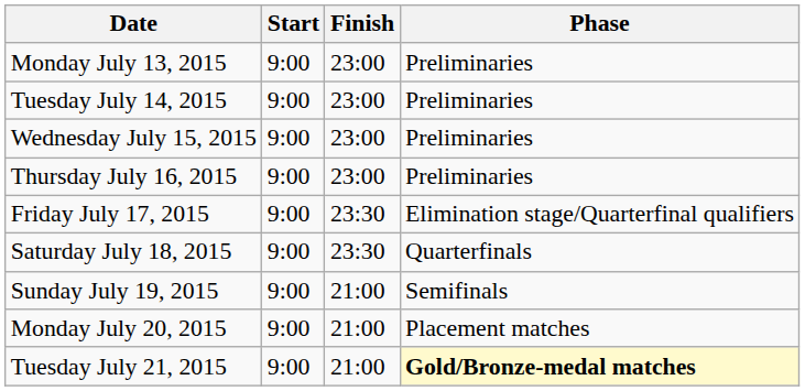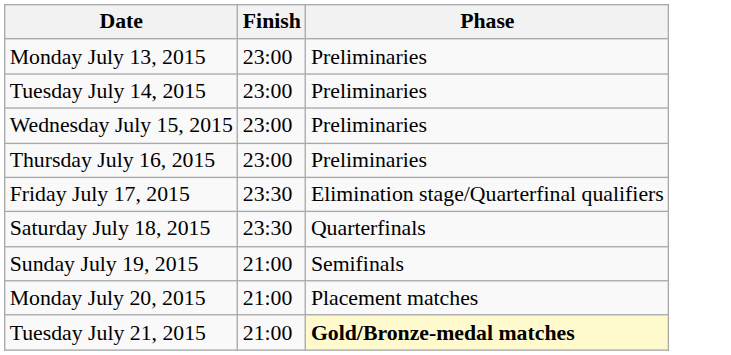 <table class=wikitable>
 <tr>
 <th>Date</th>
-<th>Start</th>
 <th>Finish</th>
 <th>Phase</th>
 </tr>
 <tr>
 <td>Monday July 13, 2015</td>
-<td>9:00</td>
 <td>23:00</td>
 <td>Preliminaries</td>
 </tr>
 <tr>
 <td>Tuesday July 14, 2015</td>
-<td>9:00</td>
 <td>23:00</td>
 <td>Preliminaries</td>
 </tr>
 <tr>
 <td>Wednesday July 15, 2015</td>
-<td>9:00</td>
 <td>23:00</td>
 <td>Preliminaries</td>
 </tr>
 <tr>
 <td>Thursday July 16, 2015</td>
-<td>9:00</td>
 <td>23:00</td>
 <td>Preliminaries</td>
 </tr>
 <tr>
 <td>Friday July 17, 2015</td>
-<td>9:00</td>
 <td>23:30</td>
 <td>Elimination stage/Quarterfinal qualifiers</td>
 </tr>
 <tr>
 <td>Saturday July 18, 2015</td>
-<td>9:00</td>
 <td>23:30</td>
 <td>Quarterfinals</td>
 </tr>
 <tr>
 <td>Sunday July 19, 2015</td>
-<td>9:00</td>
 <td>21:00</td>
 <td>Semifinals</td>
 </tr>
 <tr>
 <td>Monday July 20, 2015</td>
-<td>9:00</td>
 <td>21:00</td>
 <td>Placement matches</td>
 </tr>
 <tr>
 <td>Tuesday July 21, 2015</td>
-<td>9:00</td>
 <td>21:00</td>
 <td style=background:lemonchiffon><strong>Gold/Bronze-medal matches</strong></td>
 </tr>
 </table>
